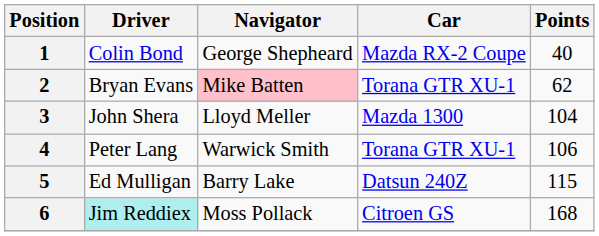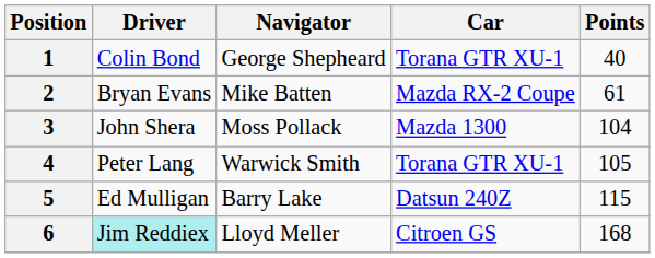 <table class="wikitable" border="1">
 <tr>
 <th>Position</th>
 <th>Driver</th>
 <th>Navigator</th>
 <th>Car</th>
 <th>Points</th>
 </tr>
 <tr>
 <th>1</th>
 <td><a href='#'>Colin Bond</a></td>
 <td>George Shepheard</td>
-<td><a href='#'>Mazda RX-2 Coupe</a></td>
+<td><a href='#'>Torana GTR XU-1</a></td>
 <td align="center">40</td>
 </tr>
 <tr>
 <th>2</th>
 <td>Bryan Evans</td>
-<td style="background: pink;">Mike Batten</td>
-<td><a href='#'>Torana GTR XU-1</a></td>
-<td align="center">62</td>
+<td>Mike Batten</td>
+<td><a href='#'>Mazda RX-2 Coupe</a></td>
+<td align="center">61</td>
 </tr>
 <tr>
 <th>3</th>
 <td>John Shera</td>
-<td>Lloyd Meller</td>
+<td>Moss Pollack</td>
 <td><a href='#'>Mazda 1300</a></td>
 <td align="center">104</td>
 </tr>
 <tr>
 <th>4</th>
 <td>Peter Lang</td>
 <td>Warwick Smith</td>
 <td><a href='#'>Torana GTR XU-1</a></td>
-<td align="center">106</td>
+<td align="center">105</td>
 </tr>
 <tr>
 <th>5</th>
 <td>Ed Mulligan</td>
 <td>Barry Lake</td>
 <td><a href='#'>Datsun 240Z</a></td>
 <td align="center">115</td>
 </tr>
 <tr>
 <th>6</th>
 <td style="background: paleturquoise;">Jim Reddiex</td>
-<td>Moss Pollack</td>
+<td>Lloyd Meller</td>
 <td><a href='#'>Citroen GS</a></td>
 <td align="center">168</td>
 </tr>
 <tr>
 </tr>
 </table>
